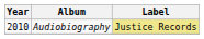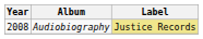 <table class="wikitable">
 <tr>
 <th>Year</th>
 <th>Album</th>
 <th>Label</th>
 </tr>
 <tr>
-<td>2010</td>
+<td>2008</td>
 <td><em>Audiobiography</em></td>
 <td style="background: khaki;">Justice Records</td>
 </tr>
 <tr>
 </tr>
 </table>
